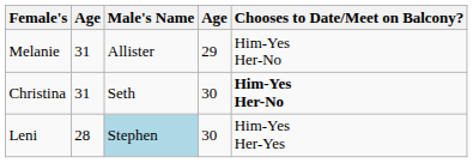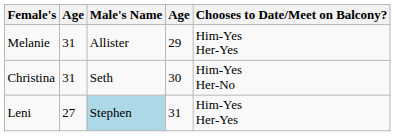 <table class="wikitable">
 <tr>
 <th>Female's</th>
 <th>Age</th>
 <th>Male's Name</th>
 <th>Age</th>
 <th>Chooses to Date/Meet on Balcony?</th>
 </tr>
 <tr>
 <td>Melanie</td>
 <td>31</td>
 <td>Allister</td>
 <td>29</td>
-<td>Him-Yes<br>Her-No</td>
+<td>Him-Yes<br>Her-Yes</td>
 </tr>
 <tr>
 <td>Christina</td>
 <td>31</td>
 <td>Seth</td>
 <td>30</td>
-<td><strong>Him-Yes<br>Her-No</strong></td>
+<td>Him-Yes<br>Her-No</td>
 </tr>
 <tr>
 <td>Leni</td>
-<td>28</td>
+<td>27</td>
 <td style="background: lightblue;">Stephen</td>
-<td>30</td>
+<td>31</td>
 <td>Him-Yes<br>Her-Yes</td>
 </tr>
 </table>
